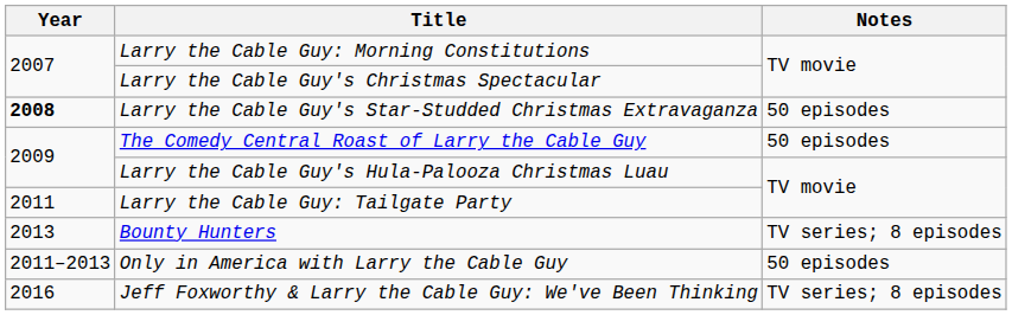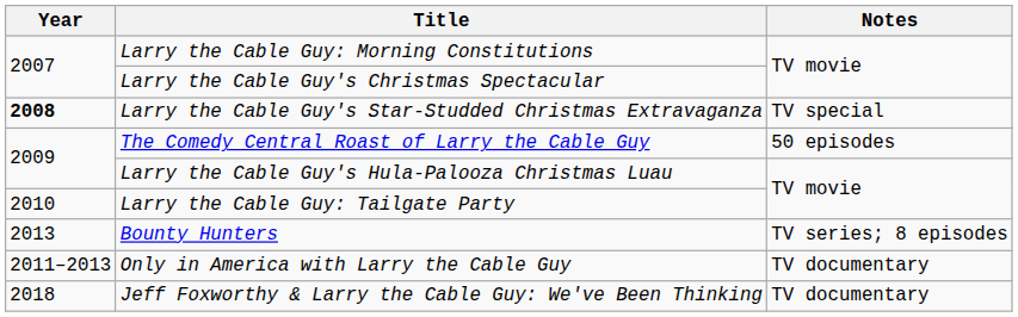 <table class="wikitable sortable">
 <tr>
 <th>Year</th>
 <th>Title</th>
 <th class="unsortable">Notes</th>
 </tr>
 <tr>
 <td rowspan="2">2007</td>
 <td><em>Larry the Cable Guy: Morning Constitutions</em></td>
 <td rowspan="2">TV movie</td>
 </tr>
 <tr>
 <td><em>Larry the Cable Guy's Christmas Spectacular</em></td>
 </tr>
 <tr>
 <td><strong>2008</strong></td>
 <td><em>Larry the Cable Guy's Star-Studded Christmas Extravaganza</em></td>
-<td>50 episodes</td>
+<td>TV special</td>
 </tr>
 <tr>
 <td rowspan="2">2009</td>
 <td><em><a href='#'>The Comedy Central Roast of Larry the Cable Guy</a></em></td>
 <td>50 episodes</td>
 </tr>
 <tr>
 <td><em>Larry the Cable Guy's Hula-Palooza Christmas Luau</em></td>
 <td rowspan="2">TV movie</td>
 </tr>
 <tr>
-<td>2011</td>
+<td>2010</td>
 <td><em>Larry the Cable Guy: Tailgate Party</em></td>
 </tr>
 <tr>
 <td>2013</td>
 <td><em><a href='#'>Bounty Hunters</a></em></td>
 <td>TV series; 8 episodes</td>
 </tr>
 <tr>
 <td>2011–2013</td>
 <td><em>Only in America with Larry the Cable Guy</em></td>
-<td>50 episodes</td>
+<td>TV documentary</td>
 </tr>
 <tr>
-<td>2016</td>
+<td>2018</td>
 <td><em>Jeff Foxworthy & Larry the Cable Guy: We've Been Thinking</em></td>
-<td>TV series; 8 episodes</td>
+<td>TV documentary</td>
 </tr>
 </table>
